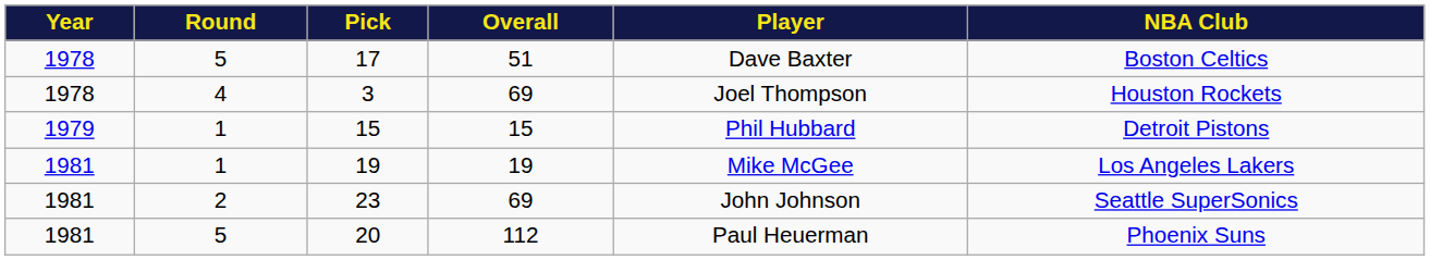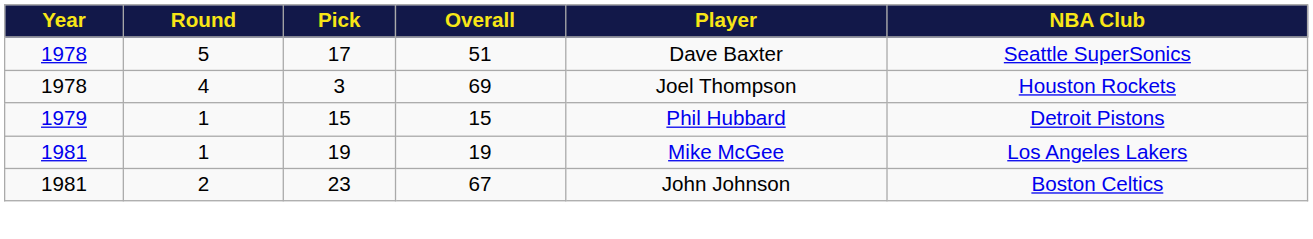 <table class="wikitable" style="width:80%;">
 <tr style="text-align:center; background:#121849; color:#f8e616;">
 <td><strong>Year</strong></td>
 <td><strong>Round</strong></td>
 <td><strong>Pick</strong></td>
 <td><strong>Overall</strong></td>
 <td><strong>Player</strong></td>
 <td><strong>NBA Club</strong></td>
 </tr>
 <tr style="text-align:center;" bgcolor="">
 <td><a href='#'>1978</a></td>
 <td>5</td>
 <td>17</td>
 <td>51</td>
 <td>Dave Baxter</td>
-<td><a href='#'>Boston Celtics</a></td>
+<td><a href='#'>Seattle SuperSonics</a></td>
 </tr>
 <tr style="text-align:center;" bgcolor="">
 <td>1978</td>
 <td>4</td>
 <td>3</td>
 <td>69</td>
 <td>Joel Thompson</td>
 <td><a href='#'>Houston Rockets</a></td>
 </tr>
 <tr style="text-align:center;" bgcolor="">
 <td><a href='#'>1979</a></td>
 <td>1</td>
 <td>15</td>
 <td>15</td>
 <td><a href='#'>Phil Hubbard</a></td>
 <td><a href='#'>Detroit Pistons</a></td>
 </tr>
 <tr style="text-align:center;" bgcolor="">
 <td><a href='#'>1981</a></td>
 <td>1</td>
 <td>19</td>
 <td>19</td>
 <td><a href='#'>Mike McGee</a></td>
 <td><a href='#'>Los Angeles Lakers</a></td>
 </tr>
 <tr style="text-align:center;" bgcolor="">
 <td>1981</td>
 <td>2</td>
 <td>23</td>
-<td>69</td>
+<td>67</td>
 <td>John Johnson</td>
-<td><a href='#'>Seattle SuperSonics</a></td>
-</tr>
-<tr style="text-align:center;" bgcolor="">
-<td>1981</td>
-<td>5</td>
-<td>20</td>
-<td>112</td>
-<td>Paul Heuerman</td>
-<td><a href='#'>Phoenix Suns</a></td>
+<td><a href='#'>Boston Celtics</a></td>
 </tr>
 </table>
